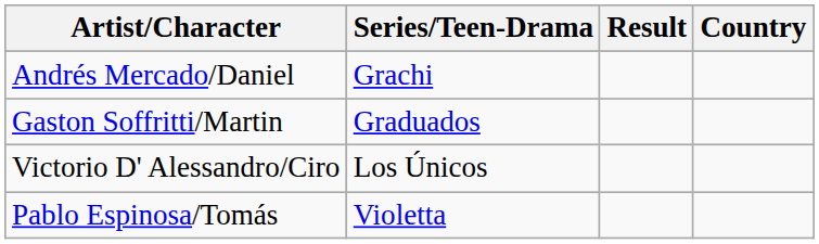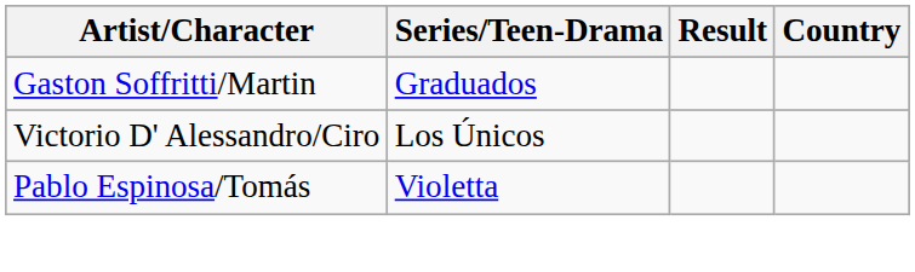 <table class="wikitable">
 <tr>
 <th>Artist/Character</th>
 <th>Series/Teen-Drama</th>
 <th>Result</th>
 <th>Country</th>
-</tr>
-<tr>
-<td><a href='#'>Andrés Mercado</a>/Daniel</td>
-<td><a href='#'>Grachi</a></td>
-<td></td>
-<td></td>
 </tr>
 <tr>
 <td><a href='#'>Gaston Soffritti</a>/Martin</td>
 <td><a href='#'>Graduados</a></td>
 <td></td>
 <td></td>
 </tr>
 <tr>
 <td>Victorio D' Alessandro/Ciro</td>
 <td>Los Únicos</td>
 <td></td>
 <td></td>
 </tr>
 <tr>
 <td><a href='#'>Pablo Espinosa</a>/Tomás</td>
 <td><a href='#'>Violetta</a></td>
 <td></td>
 <td></td>
 </tr>
 </table>
